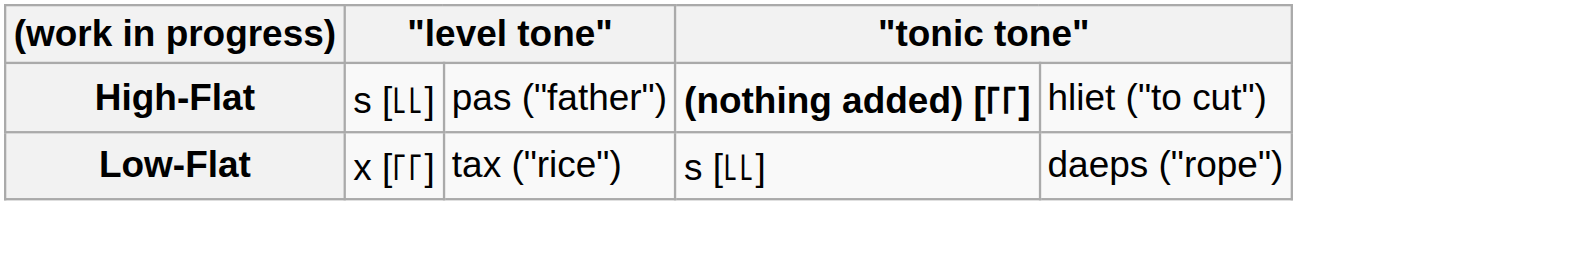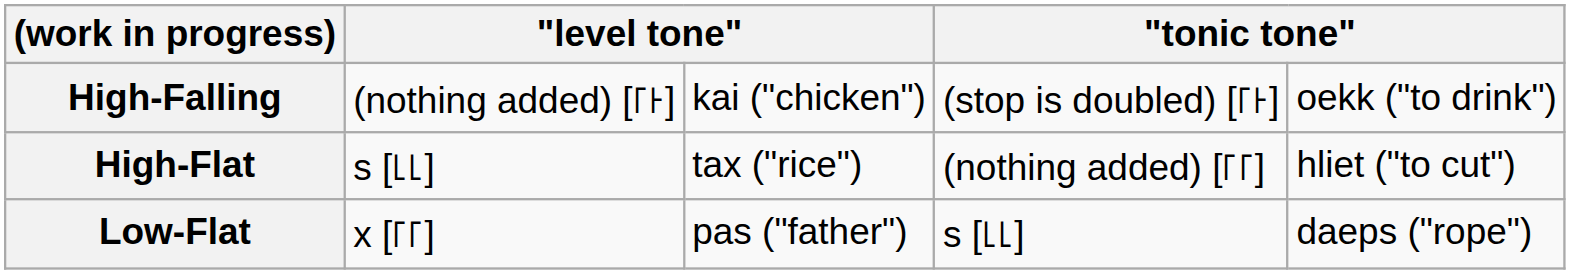 <table class="wikitable">
 <tr>
 <th>(work in progress)</th>
 <th colspan="2">"level tone"</th>
 <th colspan="2">"tonic tone"</th>
 </tr>
 <tr>
+<th>High-Falling</th>
+<td>(nothing added) [꜒꜔]</td>
+<td>kai ("chicken")</td>
+<td>(stop is doubled) [꜒꜔]</td>
+<td>oekk ("to drink")</td>
+</tr>
+<tr>
 <th>High-Flat</th>
 <td>s [꜖꜖]</td>
-<td>pas ("father")</td>
-<td><strong>(nothing added) [꜒꜒]</strong></td>
+<td>tax ("rice")</td>
+<td>(nothing added) [꜒꜒]</td>
 <td>hliet ("to cut")</td>
 </tr>
 <tr>
 <th>Low-Flat</th>
 <td>x [꜒꜒]</td>
-<td>tax ("rice")</td>
+<td>pas ("father")</td>
 <td>s [꜖꜖]</td>
 <td>daeps ("rope")</td>
 </tr>
 </table>
